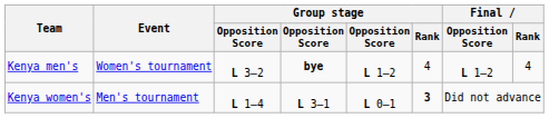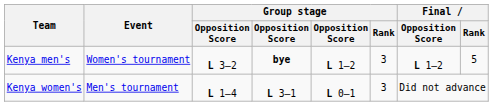 <table class=wikitable style=font-size:90%;text-align:center>
 <tr>
 <th rowspan=2>Team</th>
 <th rowspan=2>Event</th>
 <th colspan=4>Group stage</th>
 <th colspan=2>Final / </th>
 </tr>
 <tr style=font-size:95%>
 <th>Opposition<br>Score</th>
 <th>Opposition<br>Score</th>
 <th>Opposition<br>Score</th>
 <th>Rank</th>
 <th>Opposition<br>Score</th>
 <th>Rank</th>
 </tr>
 <tr>
 <td align=left><a href='#'>Kenya men's</a></td>
 <td align=left><a href='#'>Women's tournament</a></td>
 <td><br><strong>L</strong> 3–2</td>
 <td><strong>bye</strong></td>
 <td><br><strong>L</strong> 1–2</td>
-<td>4</td>
+<td>3</td>
 <td><br><strong>L</strong> 1–2</td>
-<td>4</td>
+<td>5</td>
 </tr>
 <tr>
 <td align=left><a href='#'>Kenya women's</a></td>
 <td align=left><a href='#'>Men's tournament</a></td>
 <td><br><strong>L</strong> 1–4</td>
 <td><br><strong>L</strong> 3–1</td>
 <td><br><strong>L</strong> 0–1</td>
-<td><strong>3</strong></td>
+<td>3</td>
 <td colspan=2>Did not advance</td>
 </tr>
 </table>
